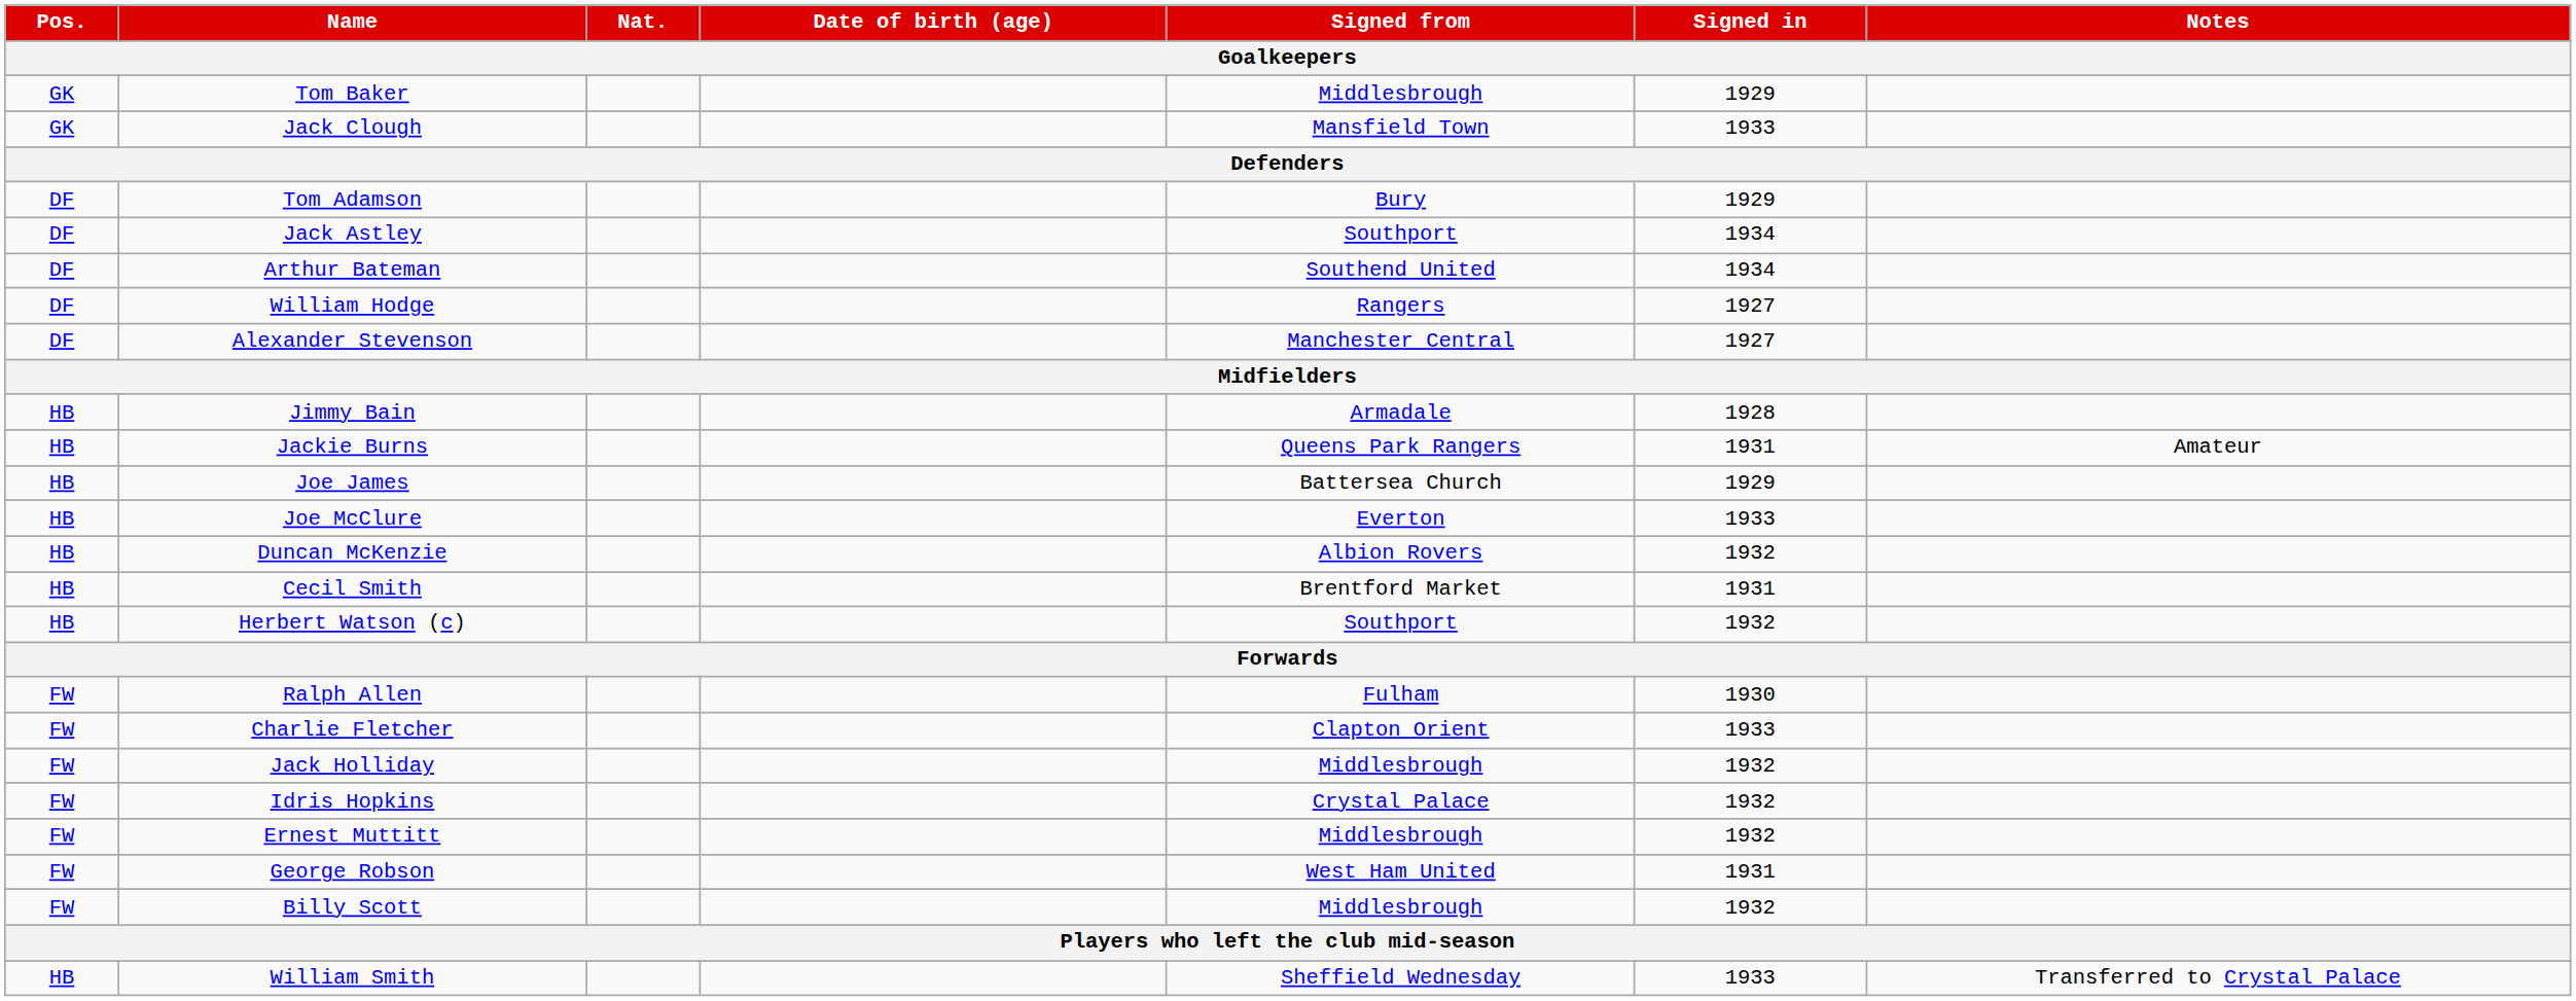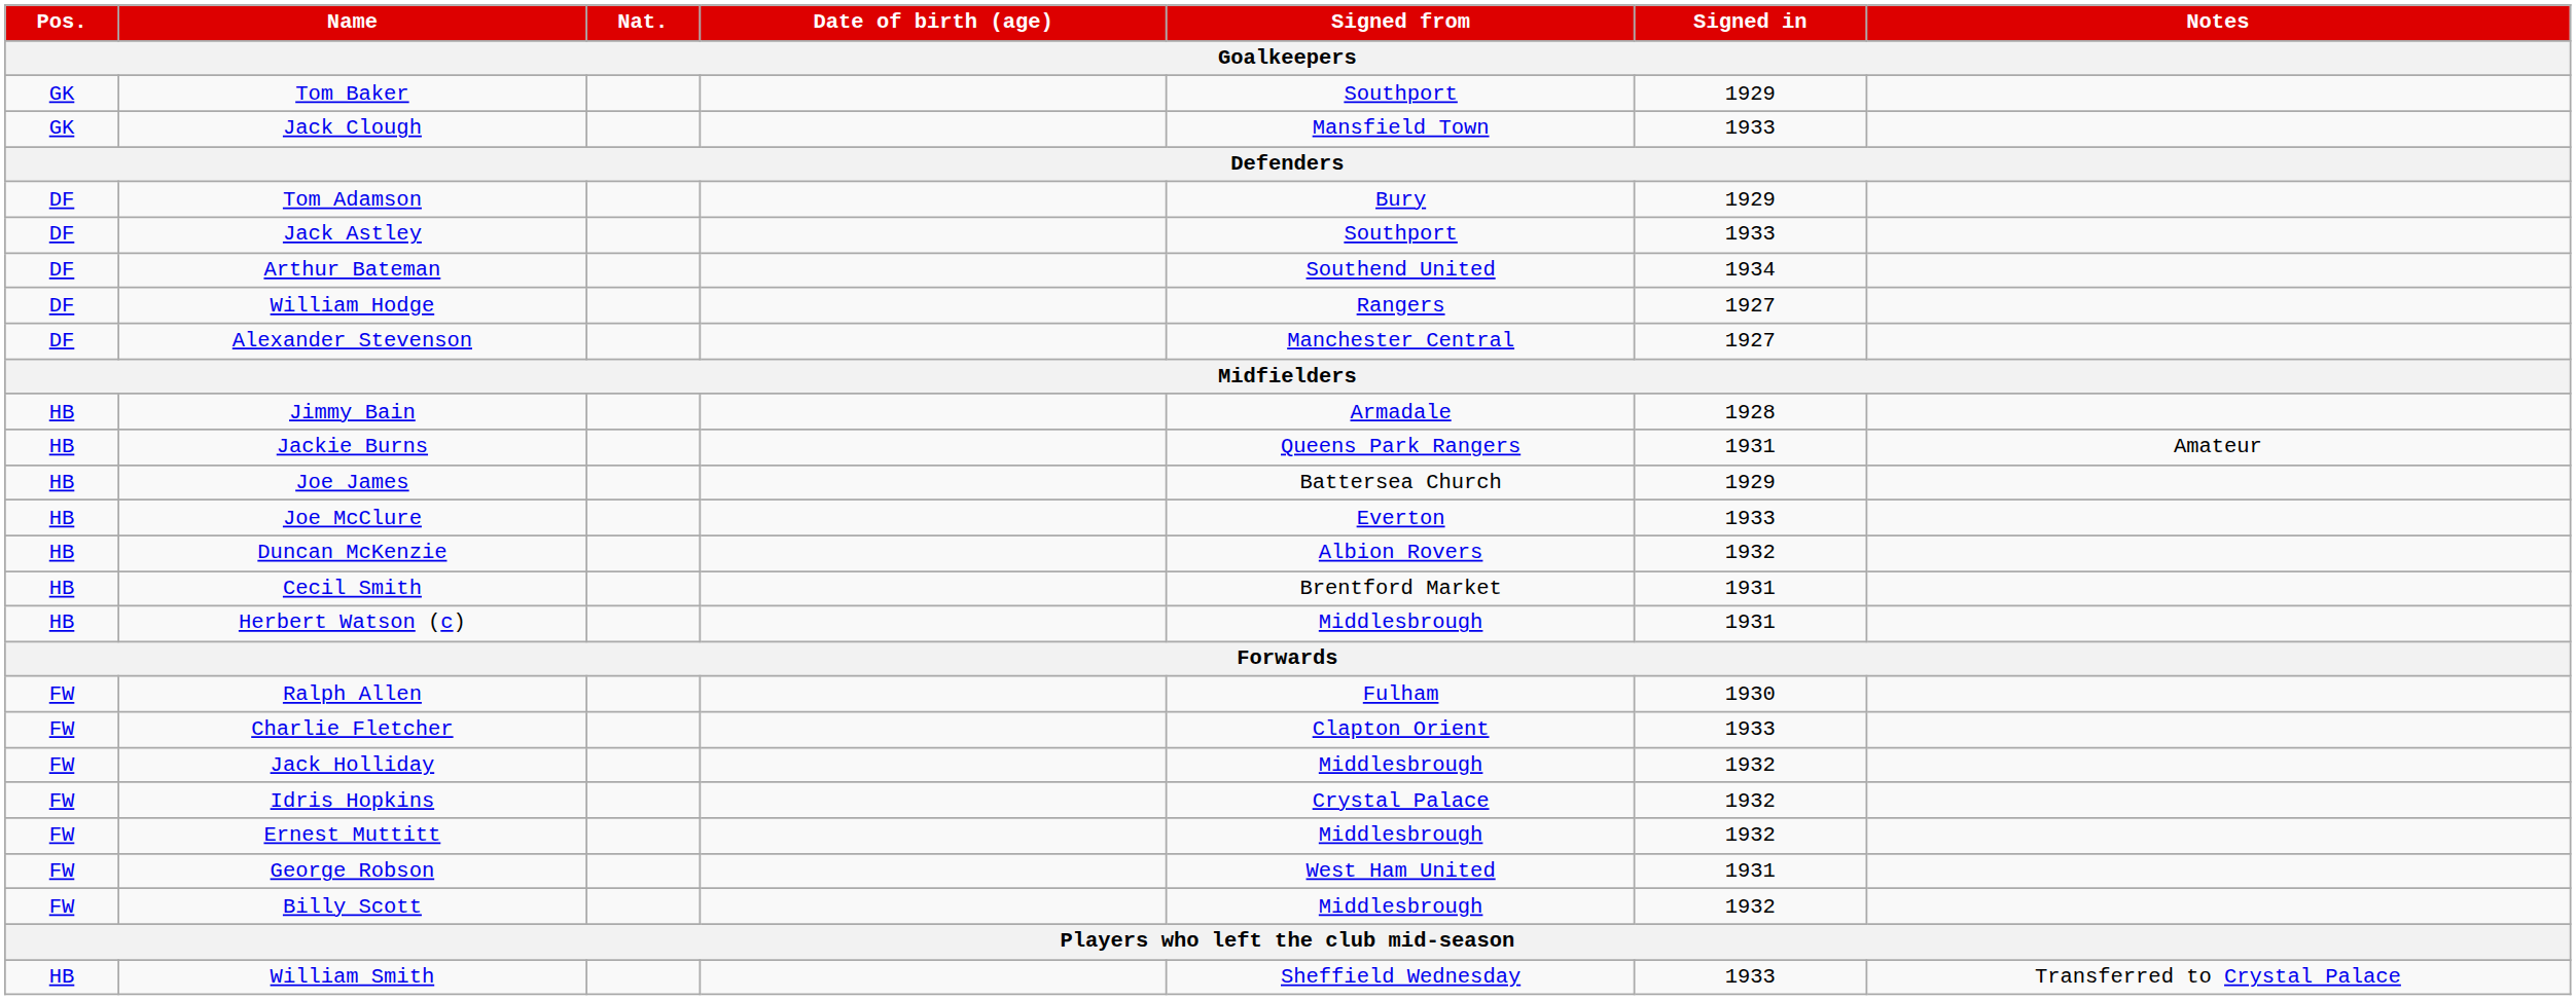 <table class="wikitable"  style="text-align:center; font-size:90%; width:90%;">
 <tr>
 <th style="background:#d00; color:white; text-align:center;">Pos.</th>
 <th style="background:#d00; color:white; text-align:center;">Name</th>
 <th style="background:#d00; color:white; text-align:center;">Nat.</th>
 <th style="background:#d00; color:white; text-align:center;">Date of birth (age)</th>
 <th style="background:#d00; color:white; text-align:center;">Signed from</th>
 <th style="background:#d00; color:white; text-align:center;">Signed in</th>
 <th style="background:#d00; color:white; text-align:center;">Notes</th>
 </tr>
 <tr>
 <th colspan="7">Goalkeepers</th>
 </tr>
 <tr>
 <td><a href='#'>GK</a></td>
 <td><a href='#'>Tom Baker</a></td>
 <td></td>
 <td></td>
-<td><a href='#'>Middlesbrough</a></td>
+<td><a href='#'>Southport</a></td>
 <td>1929</td>
 <td></td>
 </tr>
 <tr>
 <td><a href='#'>GK</a></td>
 <td><a href='#'>Jack Clough</a></td>
 <td></td>
 <td></td>
 <td><a href='#'>Mansfield Town</a></td>
 <td>1933</td>
 <td></td>
 </tr>
 <tr>
 <th colspan="7">Defenders</th>
 </tr>
 <tr>
 <td><a href='#'>DF</a></td>
 <td><a href='#'>Tom Adamson</a></td>
 <td></td>
 <td></td>
 <td><a href='#'>Bury</a></td>
 <td>1929</td>
 <td></td>
 </tr>
 <tr>
 <td><a href='#'>DF</a></td>
 <td><a href='#'>Jack Astley</a></td>
 <td></td>
 <td></td>
 <td><a href='#'>Southport</a></td>
-<td>1934</td>
+<td>1933</td>
 <td></td>
 </tr>
 <tr>
 <td><a href='#'>DF</a></td>
 <td><a href='#'>Arthur Bateman</a></td>
 <td></td>
 <td></td>
 <td><a href='#'>Southend United</a></td>
 <td>1934</td>
 <td></td>
 </tr>
 <tr>
 <td><a href='#'>DF</a></td>
 <td><a href='#'>William Hodge</a></td>
 <td></td>
 <td></td>
 <td><a href='#'>Rangers</a></td>
 <td>1927</td>
 <td></td>
 </tr>
 <tr>
 <td><a href='#'>DF</a></td>
 <td><a href='#'>Alexander Stevenson</a></td>
 <td></td>
 <td></td>
 <td><a href='#'>Manchester Central</a></td>
 <td>1927</td>
 <td></td>
 </tr>
 <tr>
 <th colspan="7">Midfielders</th>
 </tr>
 <tr>
 <td><a href='#'>HB</a></td>
 <td><a href='#'>Jimmy Bain</a></td>
 <td></td>
 <td></td>
 <td><a href='#'>Armadale</a></td>
 <td>1928</td>
 <td></td>
 </tr>
 <tr>
 <td><a href='#'>HB</a></td>
 <td><a href='#'>Jackie Burns</a></td>
 <td></td>
 <td></td>
 <td><a href='#'>Queens Park Rangers</a></td>
 <td>1931</td>
 <td>Amateur</td>
 </tr>
 <tr>
 <td><a href='#'>HB</a></td>
 <td><a href='#'>Joe James</a></td>
 <td></td>
 <td></td>
 <td>Battersea Church</td>
 <td>1929</td>
 <td></td>
 </tr>
 <tr>
 <td><a href='#'>HB</a></td>
 <td><a href='#'>Joe McClure</a></td>
 <td></td>
 <td></td>
 <td><a href='#'>Everton</a></td>
 <td>1933</td>
 <td></td>
 </tr>
 <tr>
 <td><a href='#'>HB</a></td>
 <td><a href='#'>Duncan McKenzie</a></td>
 <td></td>
 <td></td>
 <td><a href='#'>Albion Rovers</a></td>
 <td>1932</td>
 <td></td>
 </tr>
 <tr>
 <td><a href='#'>HB</a></td>
 <td><a href='#'>Cecil Smith</a></td>
 <td></td>
 <td></td>
 <td>Brentford Market</td>
 <td>1931</td>
 <td></td>
 </tr>
 <tr>
 <td><a href='#'>HB</a></td>
 <td><a href='#'>Herbert Watson</a> (<a href='#'>c</a>)</td>
 <td></td>
 <td></td>
-<td><a href='#'>Southport</a></td>
-<td>1932</td>
+<td><a href='#'>Middlesbrough</a></td>
+<td>1931</td>
 <td></td>
 </tr>
 <tr>
 <th colspan="7">Forwards</th>
 </tr>
 <tr>
 <td><a href='#'>FW</a></td>
 <td><a href='#'>Ralph Allen</a></td>
 <td></td>
 <td></td>
 <td><a href='#'>Fulham</a></td>
 <td>1930</td>
 <td></td>
 </tr>
 <tr>
 <td><a href='#'>FW</a></td>
 <td><a href='#'>Charlie Fletcher</a></td>
 <td></td>
 <td></td>
 <td><a href='#'>Clapton Orient</a></td>
 <td>1933</td>
 <td></td>
 </tr>
 <tr>
 <td><a href='#'>FW</a></td>
 <td><a href='#'>Jack Holliday</a></td>
 <td></td>
 <td></td>
 <td><a href='#'>Middlesbrough</a></td>
 <td>1932</td>
 <td></td>
 </tr>
 <tr>
 <td><a href='#'>FW</a></td>
 <td><a href='#'>Idris Hopkins</a></td>
 <td></td>
 <td></td>
 <td><a href='#'>Crystal Palace</a></td>
 <td>1932</td>
 <td></td>
 </tr>
 <tr>
 <td><a href='#'>FW</a></td>
 <td><a href='#'>Ernest Muttitt</a></td>
 <td></td>
 <td></td>
 <td><a href='#'>Middlesbrough</a></td>
 <td>1932</td>
 <td></td>
 </tr>
 <tr>
 <td><a href='#'>FW</a></td>
 <td><a href='#'>George Robson</a></td>
 <td></td>
 <td></td>
 <td><a href='#'>West Ham United</a></td>
 <td>1931</td>
 <td></td>
 </tr>
 <tr>
 <td><a href='#'>FW</a></td>
 <td><a href='#'>Billy Scott</a></td>
 <td></td>
 <td></td>
 <td><a href='#'>Middlesbrough</a></td>
 <td>1932</td>
 <td></td>
 </tr>
 <tr>
 <th colspan="7">Players who left the club mid-season</th>
 </tr>
 <tr>
 <td><a href='#'>HB</a></td>
 <td><a href='#'>William Smith</a></td>
 <td></td>
 <td></td>
 <td><a href='#'>Sheffield Wednesday</a></td>
 <td>1933</td>
 <td>Transferred to <a href='#'>Crystal Palace</a></td>
 </tr>
 </table>
